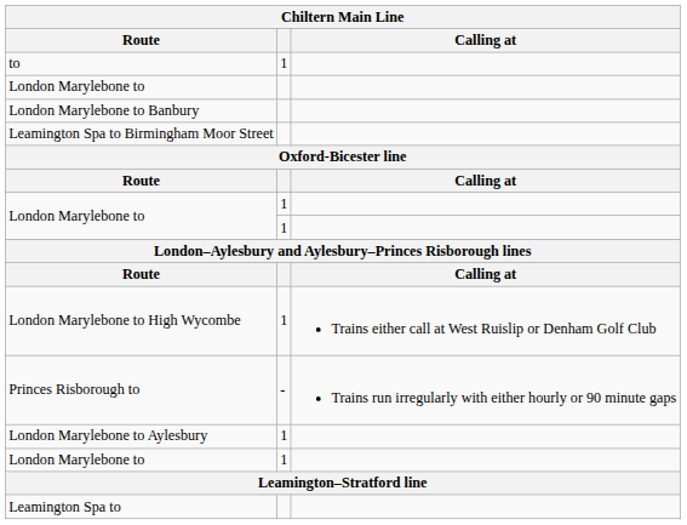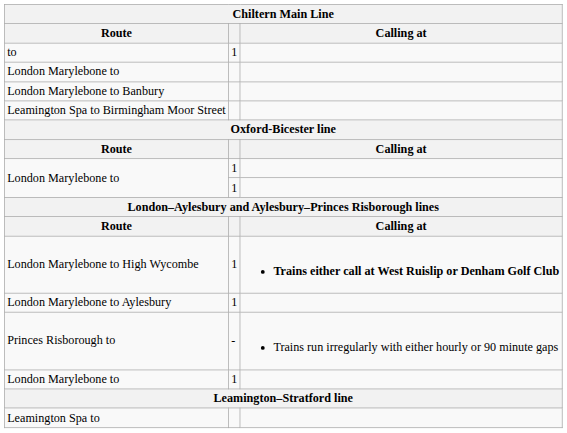 <table class="wikitable">
 <tr>
 <th colspan="3">Chiltern Main Line</th>
 </tr>
 <tr>
 <th>Route</th>
 <th></th>
 <th>Calling at</th>
 </tr>
 <tr>
 <td> to </td>
 <td>1</td>
 <td></td>
 </tr>
 <tr>
 <td>London Marylebone to </td>
 <td></td>
 <td></td>
 </tr>
 <tr>
 <td>London Marylebone to Banbury</td>
 <td></td>
 <td></td>
 </tr>
 <tr>
 <td>Leamington Spa to Birmingham Moor Street</td>
 <td></td>
 <td></td>
 </tr>
 <tr>
 <th colspan="3">Oxford-Bicester line</th>
 </tr>
 <tr>
 <th>Route</th>
 <th></th>
 <th>Calling at</th>
 </tr>
 <tr>
 <td rowspan="2">London Marylebone to </td>
 <td>1</td>
 <td></td>
 </tr>
 <tr>
 <td>1</td>
 <td></td>
 </tr>
 <tr>
 <th colspan="3">London–Aylesbury and Aylesbury–Princes Risborough lines</th>
 </tr>
 <tr>
 <th>Route</th>
 <th></th>
 <th>Calling at</th>
 </tr>
 <tr>
 <td>London Marylebone to High Wycombe</td>
 <td>1</td>
-<td><br><ul><li>Trains either call at West Ruislip or Denham Golf Club</li></ul></td>
+<td><strong><br><ul><li>Trains either call at West Ruislip or Denham Golf Club</li></ul></strong></td>
+</tr>
+<tr>
+<td>London Marylebone to Aylesbury</td>
+<td>1</td>
+<td></td>
 </tr>
 <tr>
 <td>Princes Risborough to </td>
 <td>-</td>
 <td><br><ul><li>Trains run irregularly with either hourly or 90 minute gaps</li></ul></td>
-</tr>
-<tr>
-<td>London Marylebone to Aylesbury</td>
-<td>1</td>
-<td></td>
 </tr>
 <tr>
 <td>London Marylebone to </td>
 <td>1</td>
 <td></td>
 </tr>
 <tr>
 <th colspan="3">Leamington–Stratford line</th>
 </tr>
 <tr>
 <td>Leamington Spa to </td>
 <td></td>
 <td></td>
 </tr>
 </table>
